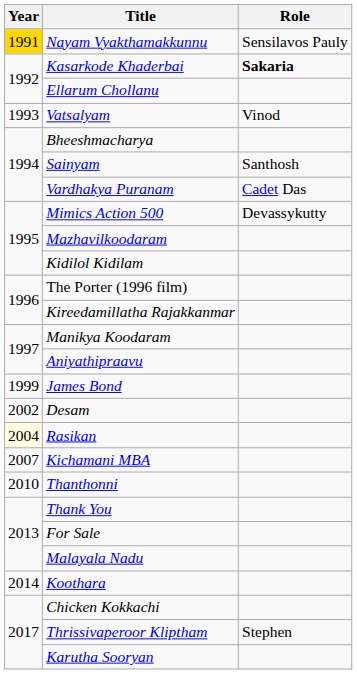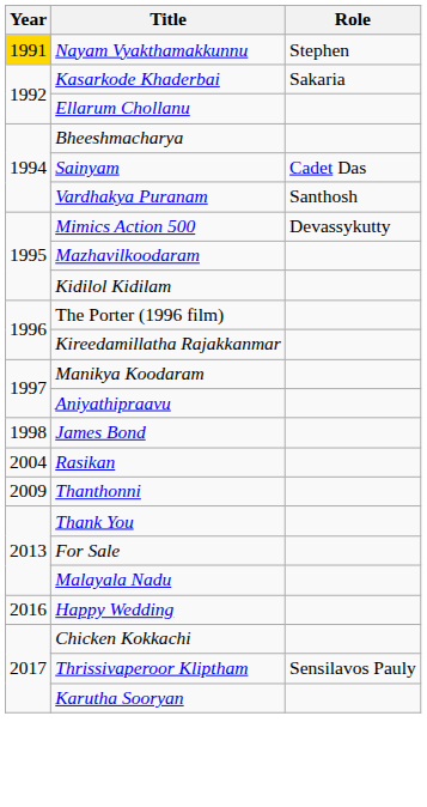 <table class="wikitable sortable">
 <tr>
 <th>Year</th>
 <th>Title</th>
 <th>Role</th>
 </tr>
 <tr>
 <td style="background: gold;">1991</td>
 <td><em><a href='#'>Nayam Vyakthamakkunnu</a></em></td>
-<td>Sensilavos Pauly</td>
+<td>Stephen</td>
 </tr>
 <tr>
 <td rowspan="2">1992</td>
 <td><em><a href='#'>Kasarkode Khaderbai</a></em></td>
-<td><strong>Sakaria</strong></td>
+<td>Sakaria</td>
 </tr>
 <tr>
 <td><em><a href='#'>Ellarum Chollanu</a></em></td>
 <td></td>
-</tr>
-<tr>
-<td>1993</td>
-<td><em><a href='#'>Vatsalyam</a></em></td>
-<td>Vinod</td>
 </tr>
 <tr>
 <td rowspan="3">1994</td>
 <td><em>Bheeshmacharya</em></td>
 <td></td>
 </tr>
 <tr>
 <td><em><a href='#'>Sainyam</a></em></td>
-<td>Santhosh</td>
+<td><a href='#'>Cadet</a> Das</td>
 </tr>
 <tr>
 <td><em><a href='#'>Vardhakya Puranam</a></em></td>
-<td><a href='#'>Cadet</a> Das</td>
+<td>Santhosh</td>
 </tr>
 <tr>
 <td rowspan="3">1995</td>
 <td><em><a href='#'>Mimics Action 500</a></em></td>
 <td>Devassykutty</td>
 </tr>
 <tr>
 <td><em><a href='#'>Mazhavilkoodaram</a></em></td>
 <td></td>
 </tr>
 <tr>
 <td><em>Kidilol Kidilam</em></td>
 <td></td>
 </tr>
 <tr>
 <td rowspan="2">1996</td>
 <td>The Porter (1996 film)</td>
 <td></td>
 </tr>
 <tr>
 <td><em>Kireedamillatha Rajakkanmar</em></td>
 <td></td>
 </tr>
 <tr>
 <td rowspan="2">1997</td>
 <td><em>Manikya Koodaram</em></td>
 <td></td>
 </tr>
 <tr>
 <td><em><a href='#'>Aniyathipraavu</a></em></td>
 <td></td>
 </tr>
 <tr>
-<td>1999</td>
+<td>1998</td>
 <td><a href='#'><em>James Bond</em></a></td>
 <td></td>
 </tr>
 <tr>
-<td>2002</td>
-<td><em>Desam</em></td>
-<td></td>
-</tr>
-<tr>
-<td style="background: lightyellow;">2004</td>
+<td>2004</td>
 <td><em><a href='#'>Rasikan</a></em></td>
 <td></td>
 </tr>
 <tr>
-<td>2007</td>
-<td><em><a href='#'>Kichamani MBA</a></em></td>
-<td></td>
-</tr>
-<tr>
-<td>2010</td>
+<td>2009</td>
 <td><em><a href='#'>Thanthonni</a></em></td>
 <td></td>
 </tr>
 <tr>
 <td rowspan="3">2013</td>
 <td><a href='#'><em>Thank You</em></a></td>
 <td></td>
 </tr>
 <tr>
 <td><em>For Sale</em></td>
 <td></td>
 </tr>
 <tr>
 <td><em><a href='#'>Malayala Nadu</a></em></td>
 <td></td>
 </tr>
 <tr>
-<td>2014</td>
-<td><em><a href='#'>Koothara</a></em></td>
+<td>2016</td>
+<td><em><a href='#'>Happy Wedding</a></em></td>
 <td></td>
 </tr>
 <tr>
 <td rowspan="3">2017</td>
 <td><em>Chicken Kokkachi</em></td>
 <td></td>
 </tr>
 <tr>
 <td><em><a href='#'>Thrissivaperoor Kliptham</a></em></td>
-<td>Stephen</td>
+<td>Sensilavos Pauly</td>
 </tr>
 <tr>
 <td><em><a href='#'>Karutha Sooryan</a></em></td>
 <td></td>
 </tr>
 </table>
